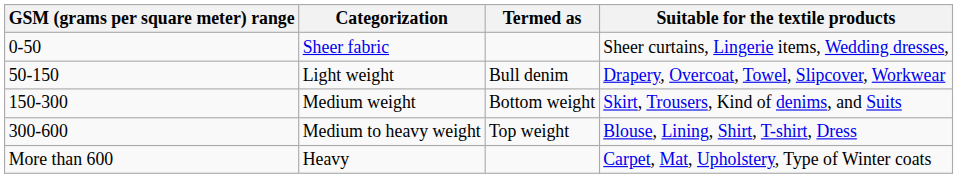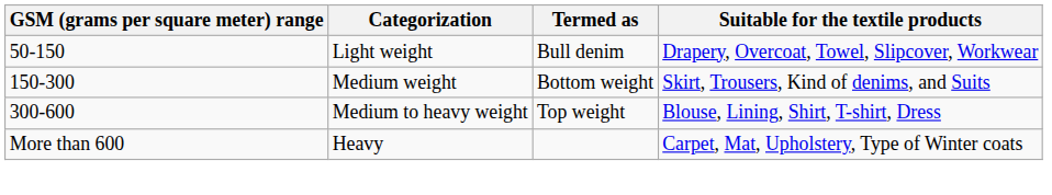 <table class="wikitable">
 <tr>
 <th>GSM (grams per square meter) range</th>
 <th>Categorization</th>
 <th>Termed as</th>
 <th>Suitable for the textile products</th>
-</tr>
-<tr>
-<td>0-50</td>
-<td><a href='#'>Sheer fabric</a></td>
-<td></td>
-<td>Sheer curtains, <a href='#'>Lingerie</a> items, <a href='#'>Wedding dresses</a>,</td>
 </tr>
 <tr>
 <td>50-150</td>
 <td>Light weight</td>
 <td>Bull denim</td>
 <td><a href='#'>Drapery</a>, <a href='#'>Overcoat</a>, <a href='#'>Towel</a>, <a href='#'>Slipcover</a>, <a href='#'>Workwear</a></td>
 </tr>
 <tr>
 <td>150-300</td>
 <td>Medium weight</td>
 <td>Bottom weight</td>
 <td><a href='#'>Skirt</a>, <a href='#'>Trousers</a>, Kind of <a href='#'>denims</a>, and <a href='#'>Suits</a></td>
 </tr>
 <tr>
 <td>300-600</td>
 <td>Medium to heavy weight</td>
 <td>Top weight</td>
 <td><a href='#'>Blouse</a>, <a href='#'>Lining</a>, <a href='#'>Shirt</a>, <a href='#'>T-shirt</a>, <a href='#'>Dress</a></td>
 </tr>
 <tr>
 <td>More than 600</td>
 <td>Heavy</td>
 <td></td>
 <td><a href='#'>Carpet</a>, <a href='#'>Mat</a>, <a href='#'>Upholstery</a>, Type of Winter coats</td>
 </tr>
 </table>
